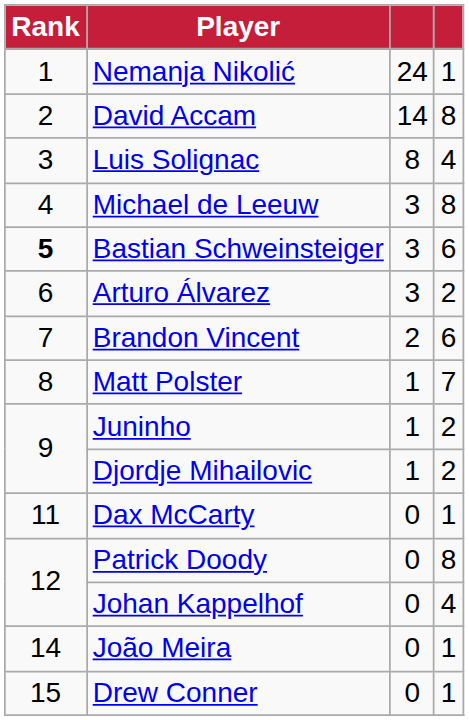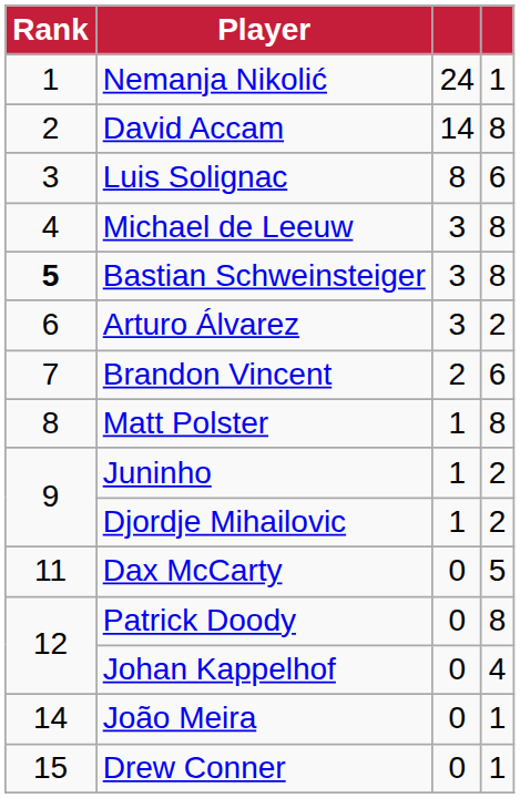 <table class="wikitable" style="text-align:center">
 <tr>
 <th style="background:#C41E3A; color:white; text-align:center;">Rank</th>
 <th style="background:#C41E3A; color:white; text-align:center;">Player</th>
 <th style="background:#C41E3A; color:white; text-align:center;"></th>
 <th style="background:#C41E3A; color:white; text-align:center;"></th>
 </tr>
 <tr>
 <td>1</td>
 <td align=left> <a href='#'>Nemanja Nikolić</a></td>
 <td>24</td>
 <td>1</td>
 </tr>
 <tr>
 <td>2</td>
 <td align=left> <a href='#'>David Accam</a></td>
 <td>14</td>
 <td>8</td>
 </tr>
 <tr>
 <td>3</td>
 <td align=left> <a href='#'>Luis Solignac</a></td>
 <td>8</td>
-<td>4</td>
+<td>6</td>
 </tr>
 <tr>
 <td>4</td>
 <td align=left> <a href='#'>Michael de Leeuw</a></td>
 <td>3</td>
 <td>8</td>
 </tr>
 <tr>
 <td><strong>5</strong></td>
 <td align=left> <a href='#'>Bastian Schweinsteiger</a></td>
 <td>3</td>
-<td>6</td>
+<td>8</td>
 </tr>
 <tr>
 <td>6</td>
 <td align=left> <a href='#'>Arturo Álvarez</a></td>
 <td>3</td>
 <td>2</td>
 </tr>
 <tr>
 <td>7</td>
 <td align=left> <a href='#'>Brandon Vincent</a></td>
 <td>2</td>
 <td>6</td>
 </tr>
 <tr>
 <td>8</td>
 <td align=left> <a href='#'>Matt Polster</a></td>
 <td>1</td>
-<td>7</td>
+<td>8</td>
 </tr>
 <tr>
 <td rowspan="2">9</td>
 <td align=left> <a href='#'>Juninho</a></td>
 <td>1</td>
 <td>2</td>
 </tr>
 <tr>
 <td align=left> <a href='#'>Djordje Mihailovic</a></td>
 <td>1</td>
 <td>2</td>
 </tr>
 <tr>
 <td>11</td>
 <td align=left> <a href='#'>Dax McCarty</a></td>
 <td>0</td>
-<td>1</td>
+<td>5</td>
 </tr>
 <tr>
 <td rowspan="2">12</td>
 <td align=left> <a href='#'>Patrick Doody</a></td>
 <td>0</td>
 <td>8</td>
 </tr>
 <tr>
 <td align=left> <a href='#'>Johan Kappelhof</a></td>
 <td>0</td>
 <td>4</td>
 </tr>
 <tr>
 <td>14</td>
 <td align=left> <a href='#'>João Meira</a></td>
 <td>0</td>
 <td>1</td>
 </tr>
 <tr>
 <td>15</td>
 <td align=left> <a href='#'>Drew Conner</a></td>
 <td>0</td>
 <td>1</td>
 </tr>
 <tr>
 </tr>
 </table>
